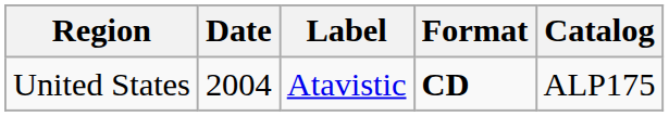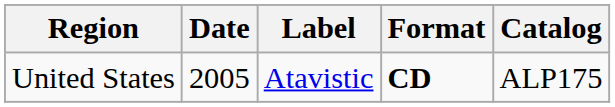 <table class="wikitable">
 <tr>
 <th>Region</th>
 <th>Date</th>
 <th>Label</th>
 <th>Format</th>
 <th>Catalog</th>
 </tr>
 <tr>
 <td>United States</td>
-<td>2004</td>
+<td>2005</td>
 <td><a href='#'>Atavistic</a></td>
 <td><strong>CD</strong></td>
 <td>ALP175</td>
 </tr>
 </table>
